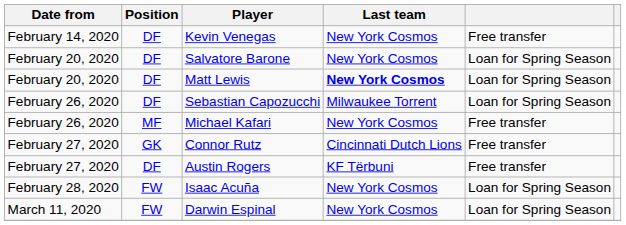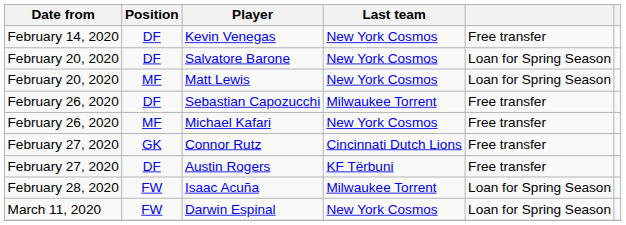 <table class="wikitable">
 <tr>
 <th>Date from</th>
 <th style="text-align:center;">Position</th>
 <th>Player</th>
 <th>Last team</th>
 <th></th>
 <th style="text-align:center;"></th>
 </tr>
 <tr>
 <td>February 14, 2020</td>
 <td style="text-align:center;"><a href='#'>DF</a></td>
 <td> <a href='#'>Kevin Venegas</a></td>
 <td><a href='#'>New York Cosmos</a></td>
 <td>Free transfer</td>
 <td style="text-align:center;"></td>
 </tr>
 <tr>
 <td>February 20, 2020</td>
 <td style="text-align:center;"><a href='#'>DF</a></td>
 <td> <a href='#'>Salvatore Barone</a></td>
 <td><a href='#'>New York Cosmos</a></td>
 <td>Loan for Spring Season</td>
 <td style="text-align:center;"></td>
 </tr>
 <tr>
 <td>February 20, 2020</td>
-<td style="text-align:center;"><a href='#'>DF</a></td>
+<td style="text-align:center;"><a href='#'>MF</a></td>
 <td> <a href='#'>Matt Lewis</a></td>
-<td><strong><a href='#'>New York Cosmos</a></strong></td>
+<td><a href='#'>New York Cosmos</a></td>
 <td>Loan for Spring Season</td>
 <td style="text-align:center;"></td>
 </tr>
 <tr>
 <td>February 26, 2020</td>
 <td style="text-align:center;"><a href='#'>DF</a></td>
 <td> <a href='#'>Sebastian Capozucchi</a></td>
 <td><a href='#'>Milwaukee Torrent</a></td>
-<td>Loan for Spring Season</td>
+<td>Free transfer</td>
 <td style="text-align:center;"></td>
 </tr>
 <tr>
 <td>February 26, 2020</td>
 <td style="text-align:center;"><a href='#'>MF</a></td>
 <td> <a href='#'>Michael Kafari</a></td>
 <td><a href='#'>New York Cosmos</a></td>
 <td>Free transfer</td>
 <td style="text-align:center;"></td>
 </tr>
 <tr>
 <td>February 27, 2020</td>
 <td style="text-align:center;"><a href='#'>GK</a></td>
 <td> <a href='#'>Connor Rutz</a></td>
 <td><a href='#'>Cincinnati Dutch Lions</a></td>
 <td>Free transfer</td>
 <td style="text-align:center;"></td>
 </tr>
 <tr>
 <td>February 27, 2020</td>
 <td style="text-align:center;"><a href='#'>DF</a></td>
 <td> <a href='#'>Austin Rogers</a></td>
 <td> <a href='#'>KF Tërbuni</a></td>
 <td>Free transfer</td>
 <td style="text-align:center;"></td>
 </tr>
 <tr>
 <td>February 28, 2020</td>
 <td style="text-align:center;"><a href='#'>FW</a></td>
 <td> <a href='#'>Isaac Acuña</a></td>
-<td><a href='#'>New York Cosmos</a></td>
+<td><a href='#'>Milwaukee Torrent</a></td>
 <td>Loan for Spring Season</td>
 <td style="text-align:center;"></td>
 </tr>
 <tr>
 <td>March 11, 2020</td>
 <td style="text-align:center;"><a href='#'>FW</a></td>
 <td> <a href='#'>Darwin Espinal</a></td>
 <td><a href='#'>New York Cosmos</a></td>
 <td>Loan for Spring Season</td>
 <td style="text-align:center;"></td>
 </tr>
 <tr>
 </tr>
 </table>
